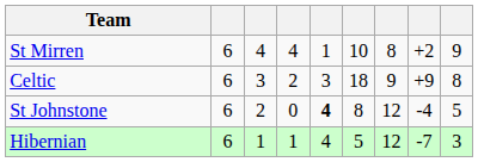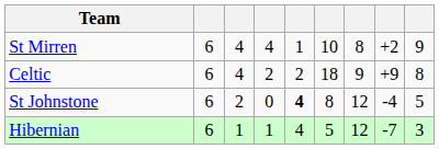 <table class="wikitable" style="text-align:center;">
 <tr>
 <th width=165>Team</th>
 <th width=20></th>
 <th width=20></th>
 <th width=20></th>
 <th width=20></th>
 <th width=20></th>
 <th width=20></th>
 <th width=20></th>
 <th width=20></th>
 </tr>
 <tr>
 <td align="left"><a href='#'>St Mirren</a></td>
 <td>6</td>
 <td>4</td>
 <td>4</td>
 <td>1</td>
 <td>10</td>
 <td>8</td>
 <td>+2</td>
 <td>9</td>
 </tr>
 <tr>
 <td align="left"><a href='#'>Celtic</a></td>
 <td>6</td>
-<td>3</td>
+<td>4</td>
 <td>2</td>
-<td>3</td>
+<td>2</td>
 <td>18</td>
 <td>9</td>
 <td>+9</td>
 <td>8</td>
 </tr>
 <tr>
 <td align="left"><a href='#'>St Johnstone</a></td>
 <td>6</td>
 <td>2</td>
 <td>0</td>
 <td><strong>4</strong></td>
 <td>8</td>
 <td>12</td>
 <td>-4</td>
 <td>5</td>
 </tr>
 <tr style="background:#cfc;">
 <td align="left"><a href='#'>Hibernian</a></td>
 <td>6</td>
 <td>1</td>
 <td>1</td>
 <td>4</td>
 <td>5</td>
 <td>12</td>
 <td>-7</td>
 <td>3</td>
 </tr>
 <tr>
 </tr>
 </table>
